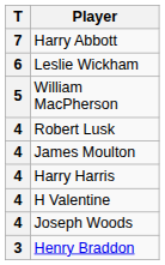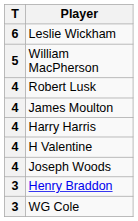 <table class="wikitable" style="text-align:center;">
 <tr>
 <th width="20">T</th>
 <th width="130">Player</th>
-</tr>
-<tr>
-<th>7</th>
-<td style="text-align:left;"> Harry Abbott</td>
 </tr>
 <tr>
 <th>6</th>
 <td style="text-align:left;"> Leslie Wickham</td>
 </tr>
 <tr>
 <th>5</th>
 <td style="text-align:left;"> William MacPherson</td>
 </tr>
 <tr>
 <th>4</th>
 <td style="text-align:left;"> Robert Lusk</td>
 </tr>
 <tr>
 <th>4</th>
 <td style="text-align:left;"> James Moulton</td>
 </tr>
 <tr>
 <th>4</th>
 <td style="text-align:left;"> Harry Harris</td>
 </tr>
 <tr>
 <th>4</th>
 <td style="text-align:left;"> H Valentine</td>
 </tr>
 <tr>
 <th>4</th>
 <td style="text-align:left;"> Joseph Woods</td>
 </tr>
 <tr>
 <th>3</th>
 <td style="text-align:left;"> <a href='#'>Henry Braddon</a></td>
 </tr>
+<tr>
+<th>3</th>
+<td style="text-align:left;"> WG Cole</td>
+</tr>
 </table>
